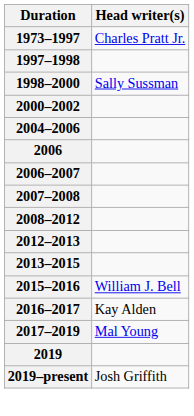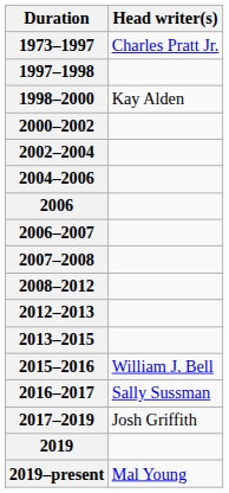 <table class="wikitable plainrowheaders">
 <tr>
 <th scope="col">Duration</th>
 <th scope="col">Head writer(s)</th>
 </tr>
 <tr>
 <th scope="row" style="text-align:center;">1973–1997</th>
 <td><a href='#'>Charles Pratt Jr.</a></td>
 </tr>
 <tr>
 <th scope="row" style="text-align:center;">1997–1998</th>
 <td></td>
 </tr>
 <tr>
 <th scope="row" style="text-align:center;">1998–2000</th>
-<td><a href='#'>Sally Sussman</a></td>
+<td>Kay Alden</td>
 </tr>
 <tr>
 <th scope="row" style="text-align:center;">2000–2002</th>
+<td></td>
+</tr>
+<tr>
+<th scope="row" style="text-align:center;">2002–2004</th>
 <td></td>
 </tr>
 <tr>
 <th scope="row" style="text-align:center;">2004–2006</th>
 <td></td>
 </tr>
 <tr>
 <th scope="row" style="text-align:center;">2006</th>
 <td></td>
 </tr>
 <tr>
 <th scope="row" style="text-align:center;">2006–2007</th>
 <td></td>
 </tr>
 <tr>
 <th scope="row" style="text-align:center;">2007–2008</th>
 <td></td>
 </tr>
 <tr>
 <th scope="row" style="text-align:center;">2008–2012</th>
 <td></td>
 </tr>
 <tr>
 <th scope="row" style="text-align:center;">2012–2013</th>
 <td></td>
 </tr>
 <tr>
 <th scope="row" style="text-align:center;">2013–2015</th>
 <td></td>
 </tr>
 <tr>
 <th scope="row" style="text-align:center;">2015–2016</th>
 <td><a href='#'>William J. Bell</a></td>
 </tr>
 <tr>
 <th scope="row" style="text-align:center;">2016–2017</th>
-<td>Kay Alden</td>
+<td><a href='#'>Sally Sussman</a></td>
 </tr>
 <tr>
 <th scope="row" style="text-align:center;">2017–2019</th>
-<td><a href='#'>Mal Young</a></td>
+<td>Josh Griffith</td>
 </tr>
 <tr>
 <th scope="row" style="text-align:center;">2019</th>
 <td></td>
 </tr>
 <tr>
 <th scope="row" style="text-align:center;">2019–present</th>
-<td>Josh Griffith</td>
+<td><a href='#'>Mal Young</a></td>
 </tr>
 </table>
